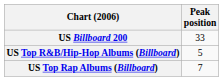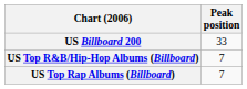 <table class="wikitable sortable plainrowheaders" style="text-align:center">
 <tr>
 <th>Chart (2006)</th>
 <th>Peak<br>position</th>
 </tr>
 <tr>
 <th scope="row">US <a href='#'><em>Billboard</em> 200</a></th>
 <td>33</td>
 </tr>
 <tr>
 <th scope="row">US <a href='#'>Top R&B/Hip-Hop Albums</a> (<em><a href='#'>Billboard</a></em>)</th>
-<td>5</td>
+<td>7</td>
 </tr>
 <tr>
 <th scope="row">US <a href='#'>Top Rap Albums</a> (<em><a href='#'>Billboard</a></em>)</th>
 <td>7</td>
 </tr>
 </table>
